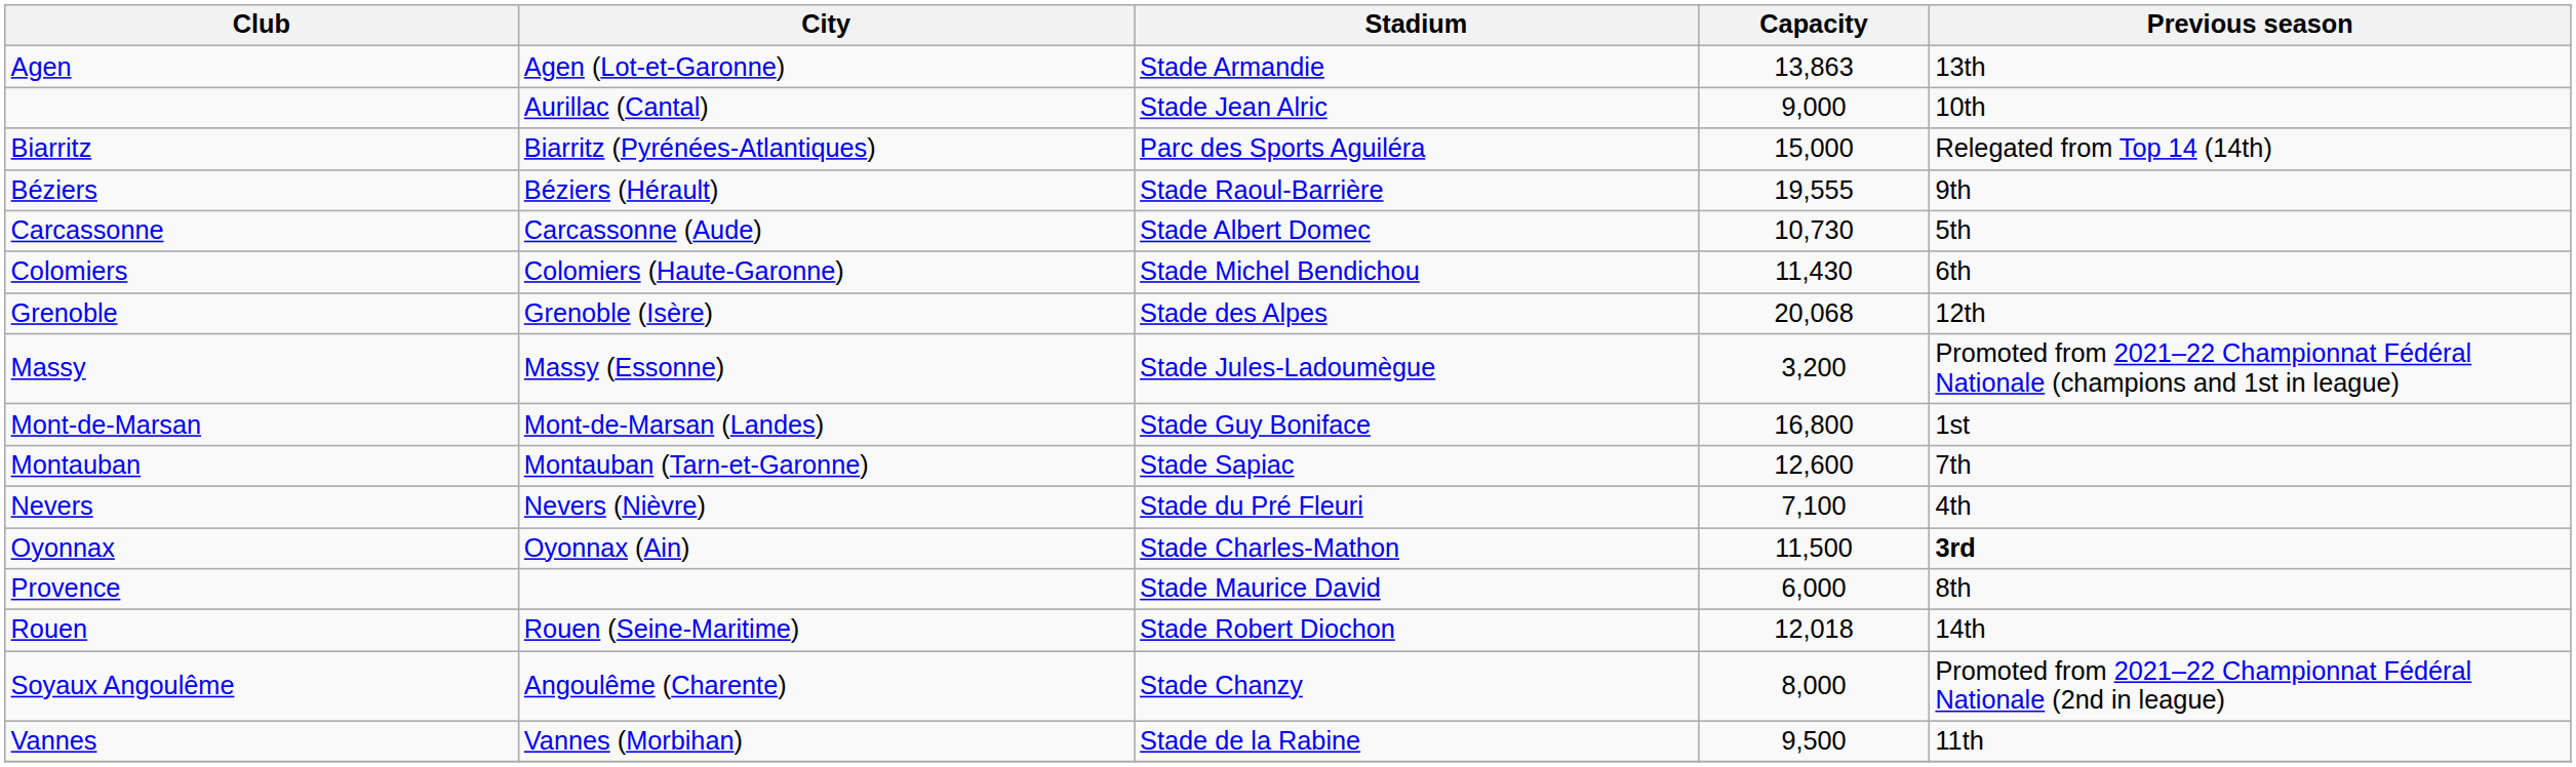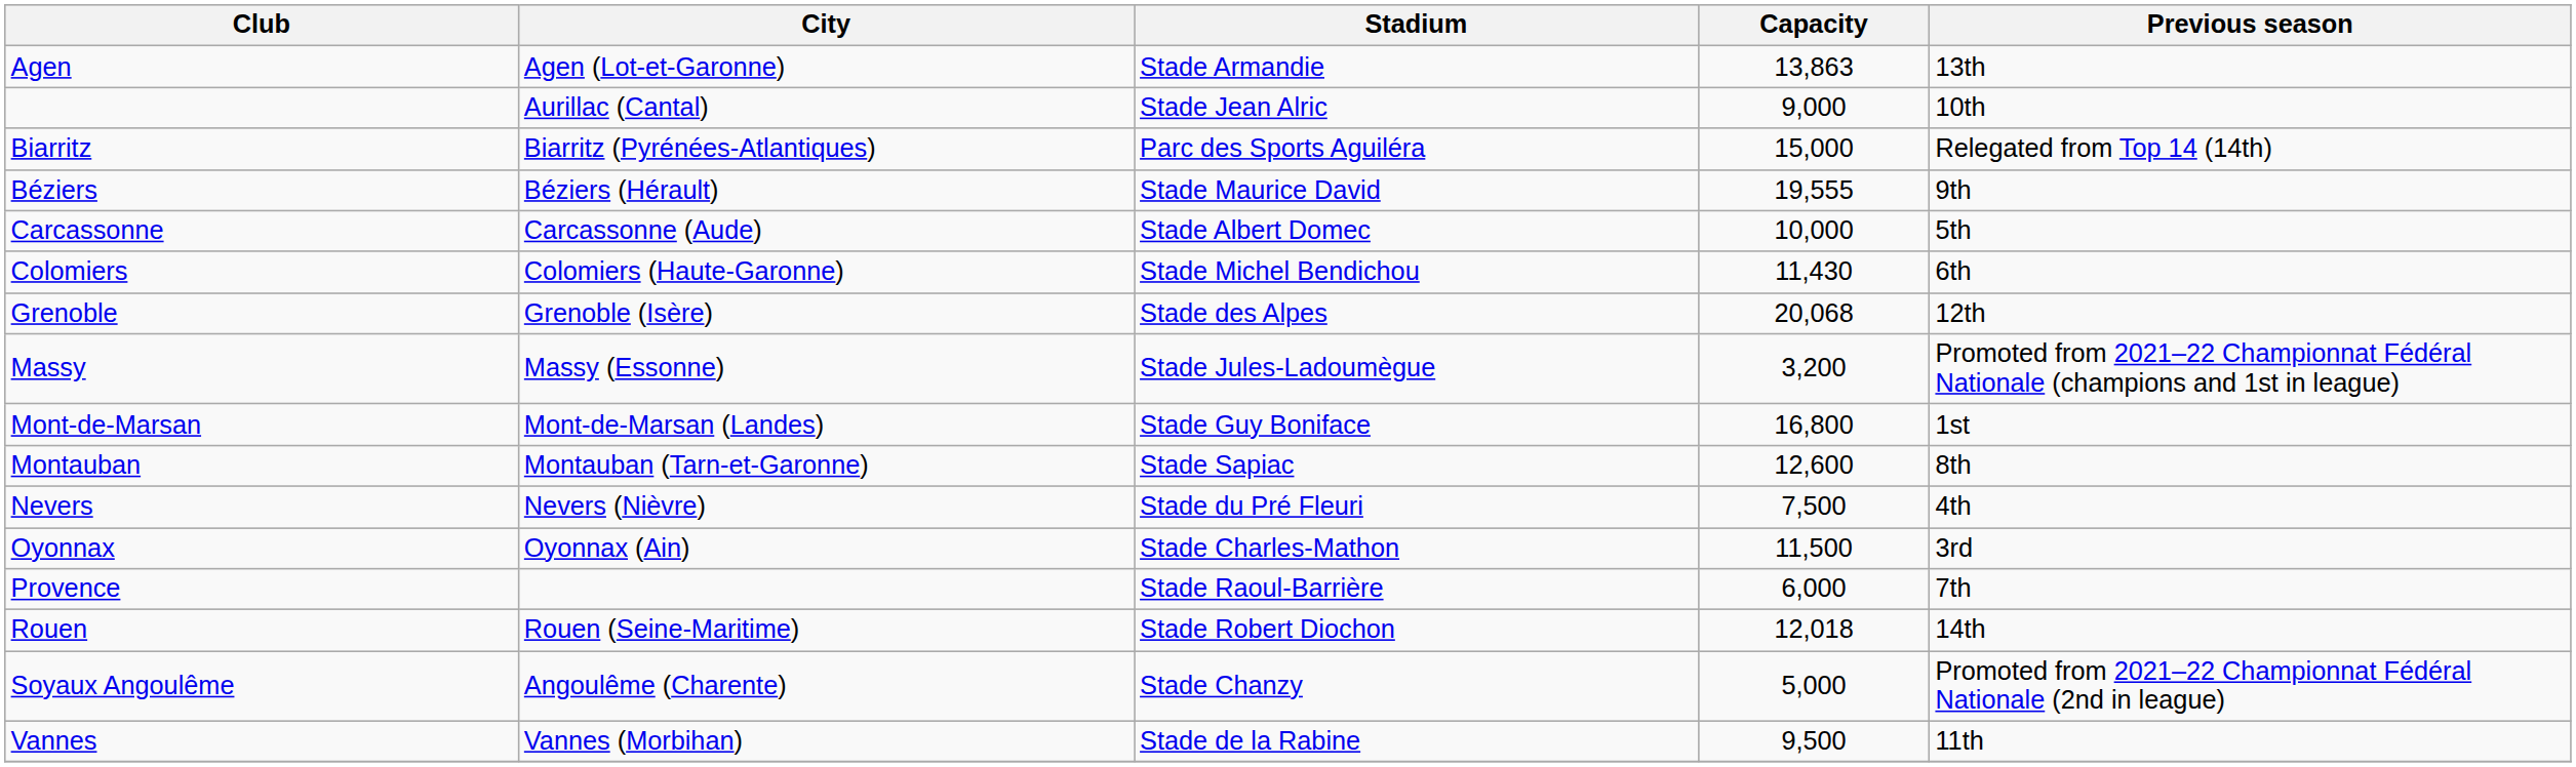 <table class="wikitable sortable" width="100%">
 <tr>
 <th width="20%">Club</th>
 <th width="24%">City</th>
 <th width="22%">Stadium</th>
 <th width="9%">Capacity</th>
 <th>Previous season</th>
 </tr>
 <tr>
 <td><a href='#'>Agen</a></td>
 <td><a href='#'>Agen</a> (<a href='#'>Lot-et-Garonne</a>)</td>
 <td><a href='#'>Stade Armandie</a></td>
 <td align=center>13,863</td>
 <td>13th</td>
 </tr>
 <tr>
 <td></td>
 <td><a href='#'>Aurillac</a> (<a href='#'>Cantal</a>)</td>
 <td><a href='#'>Stade Jean Alric</a></td>
 <td align=center>9,000</td>
 <td>10th</td>
 </tr>
 <tr>
 <td><a href='#'>Biarritz</a></td>
 <td><a href='#'>Biarritz</a> (<a href='#'>Pyrénées-Atlantiques</a>)</td>
 <td><a href='#'>Parc des Sports Aguiléra</a></td>
 <td align=center>15,000</td>
 <td>Relegated from <a href='#'>Top 14</a> (14th)</td>
 </tr>
 <tr>
 <td><a href='#'>Béziers</a></td>
 <td><a href='#'>Béziers</a> (<a href='#'>Hérault</a>)</td>
-<td><a href='#'>Stade Raoul-Barrière</a></td>
+<td><a href='#'>Stade Maurice David</a></td>
 <td align=center>19,555</td>
 <td>9th</td>
 </tr>
 <tr>
 <td><a href='#'>Carcassonne</a></td>
 <td><a href='#'>Carcassonne</a> (<a href='#'>Aude</a>)</td>
 <td><a href='#'>Stade Albert Domec</a></td>
-<td align=center>10,730</td>
+<td align=center>10,000</td>
 <td>5th</td>
 </tr>
 <tr>
 <td><a href='#'>Colomiers</a></td>
 <td><a href='#'>Colomiers</a> (<a href='#'>Haute-Garonne</a>)</td>
 <td><a href='#'>Stade Michel Bendichou</a></td>
 <td align=center>11,430</td>
 <td>6th</td>
 </tr>
 <tr>
 <td><a href='#'>Grenoble</a></td>
 <td><a href='#'>Grenoble</a> (<a href='#'>Isère</a>)</td>
 <td><a href='#'>Stade des Alpes</a></td>
 <td align=center>20,068</td>
 <td>12th</td>
 </tr>
 <tr>
 <td><a href='#'>Massy</a></td>
 <td><a href='#'>Massy</a> (<a href='#'>Essonne</a>)</td>
 <td><a href='#'>Stade Jules-Ladoumègue</a></td>
 <td align=center>3,200</td>
 <td>Promoted from <a href='#'>2021–22 Championnat Fédéral Nationale</a> (champions and 1st in league)</td>
 </tr>
 <tr>
 <td><a href='#'>Mont-de-Marsan</a></td>
 <td><a href='#'>Mont-de-Marsan</a> (<a href='#'>Landes</a>)</td>
 <td><a href='#'>Stade Guy Boniface</a></td>
 <td align=center>16,800</td>
 <td>1st</td>
 </tr>
 <tr>
 <td><a href='#'>Montauban</a></td>
 <td><a href='#'>Montauban</a> (<a href='#'>Tarn-et-Garonne</a>)</td>
 <td><a href='#'>Stade Sapiac</a></td>
 <td align=center>12,600</td>
-<td>7th</td>
+<td>8th</td>
 </tr>
 <tr>
 <td><a href='#'>Nevers</a></td>
 <td><a href='#'>Nevers</a> (<a href='#'>Nièvre</a>)</td>
 <td><a href='#'>Stade du Pré Fleuri</a></td>
-<td align=center>7,100</td>
+<td align=center>7,500</td>
 <td>4th</td>
 </tr>
 <tr>
 <td><a href='#'>Oyonnax</a></td>
 <td><a href='#'>Oyonnax</a> (<a href='#'>Ain</a>)</td>
 <td><a href='#'>Stade Charles-Mathon</a></td>
 <td align=center>11,500</td>
-<td><strong>3rd</strong></td>
+<td>3rd</td>
 </tr>
 <tr>
 <td><a href='#'>Provence</a></td>
 <td></td>
-<td><a href='#'>Stade Maurice David</a></td>
+<td><a href='#'>Stade Raoul-Barrière</a></td>
 <td align=center>6,000</td>
-<td>8th</td>
+<td>7th</td>
 </tr>
 <tr>
 <td><a href='#'>Rouen</a></td>
 <td><a href='#'>Rouen</a> (<a href='#'>Seine-Maritime</a>)</td>
 <td><a href='#'>Stade Robert Diochon</a><br></td>
 <td align=center>12,018</td>
 <td>14th</td>
 </tr>
 <tr>
 <td><a href='#'>Soyaux Angoulême</a></td>
 <td><a href='#'>Angoulême</a> (<a href='#'>Charente</a>)</td>
 <td><a href='#'>Stade Chanzy</a></td>
-<td align=center>8,000</td>
+<td align=center>5,000</td>
 <td>Promoted from <a href='#'>2021–22 Championnat Fédéral Nationale</a> (2nd in league)</td>
 </tr>
 <tr>
 <td><a href='#'>Vannes</a></td>
 <td><a href='#'>Vannes</a> (<a href='#'>Morbihan</a>)</td>
 <td><a href='#'>Stade de la Rabine</a></td>
 <td align=center>9,500</td>
 <td>11th</td>
 </tr>
 <tr>
 </tr>
 </table>
